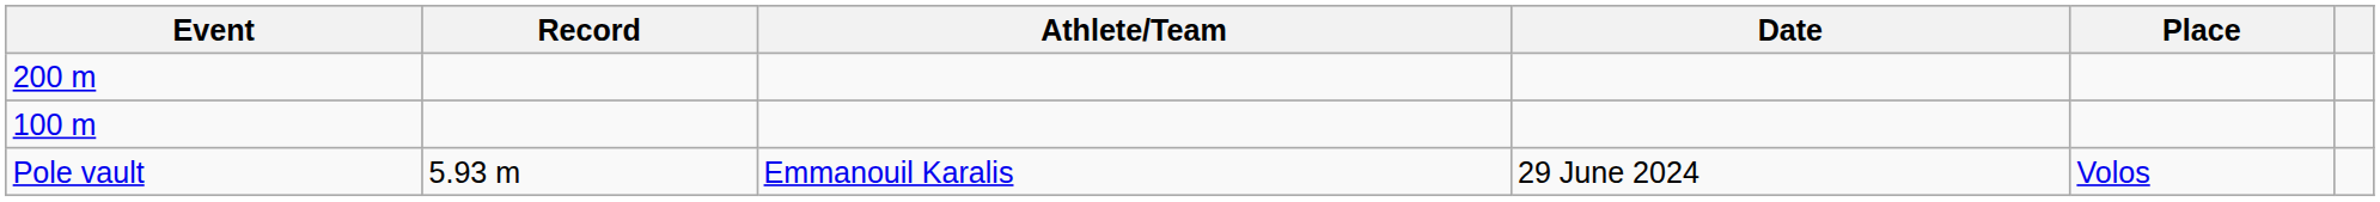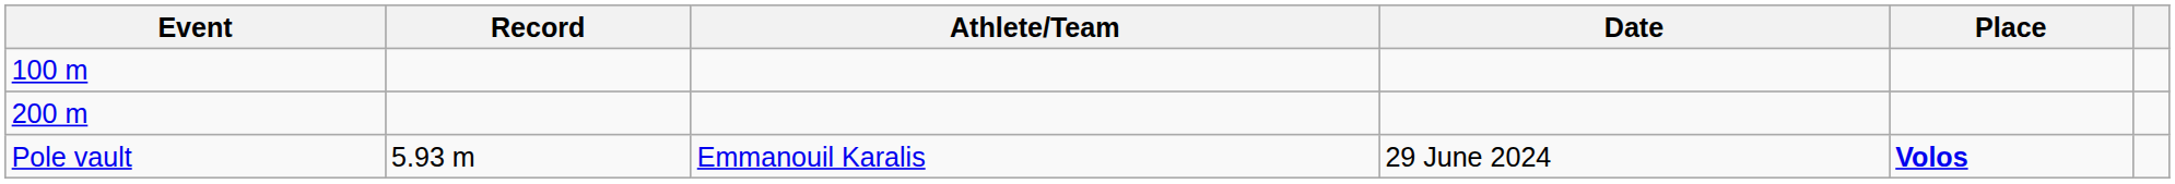 <table class="wikitable" style="font-size:95%; width: 95%;">
 <tr>
 <th>Event</th>
 <th>Record</th>
 <th>Athlete/Team</th>
 <th>Date</th>
 <th>Place</th>
 <th></th>
 </tr>
 <tr>
-<td><a href='#'>200 m</a></td>
+<td><a href='#'>100 m</a></td>
 <td></td>
 <td></td>
 <td></td>
 <td></td>
 <td></td>
 </tr>
 <tr>
-<td><a href='#'>100 m</a></td>
+<td><a href='#'>200 m</a></td>
 <td></td>
 <td></td>
 <td></td>
 <td></td>
 <td></td>
 </tr>
 <tr>
 <td><a href='#'>Pole vault</a></td>
 <td>5.93 m </td>
 <td><a href='#'>Emmanouil Karalis</a></td>
 <td>29 June 2024</td>
-<td><a href='#'>Volos</a></td>
+<td><strong><a href='#'>Volos</a></strong></td>
 <td></td>
 </tr>
 </table>
